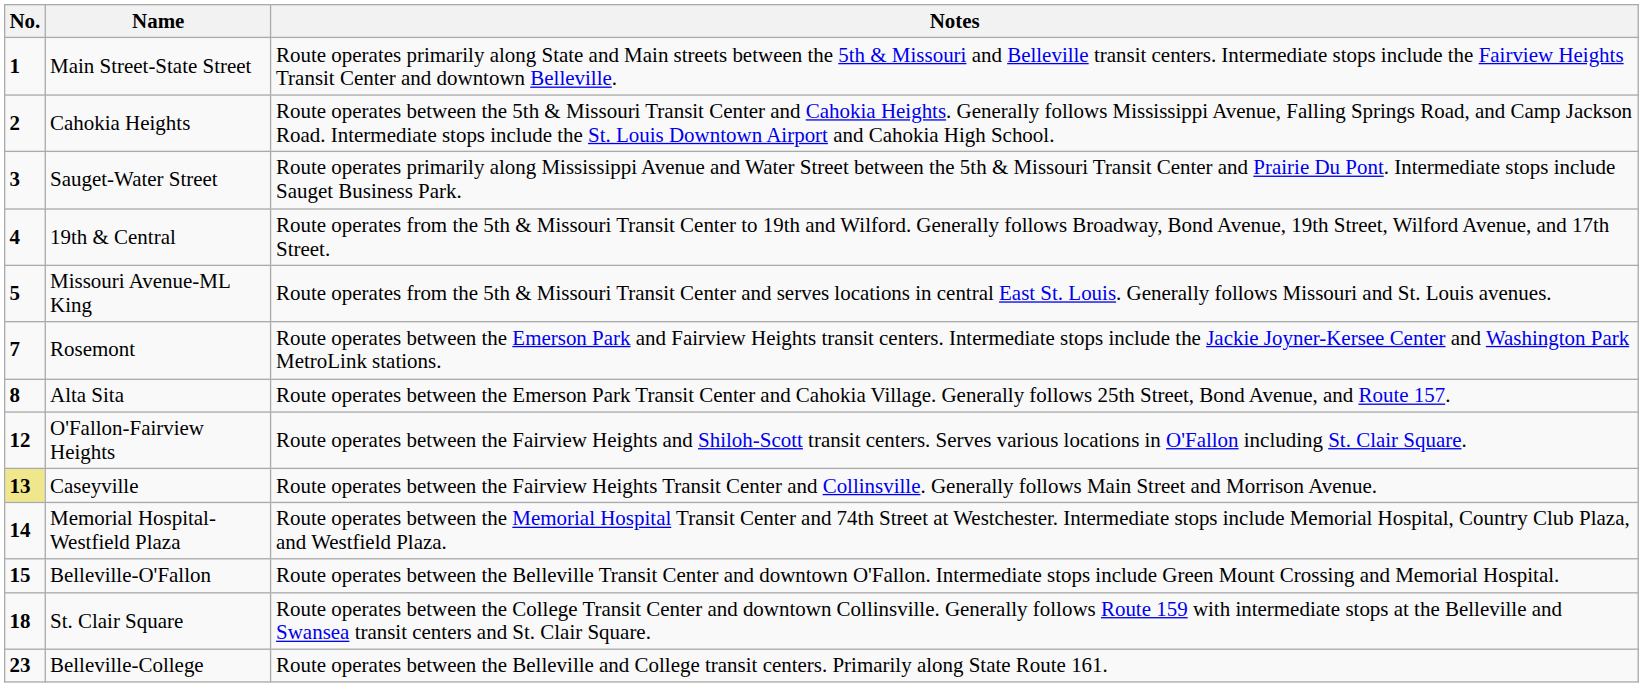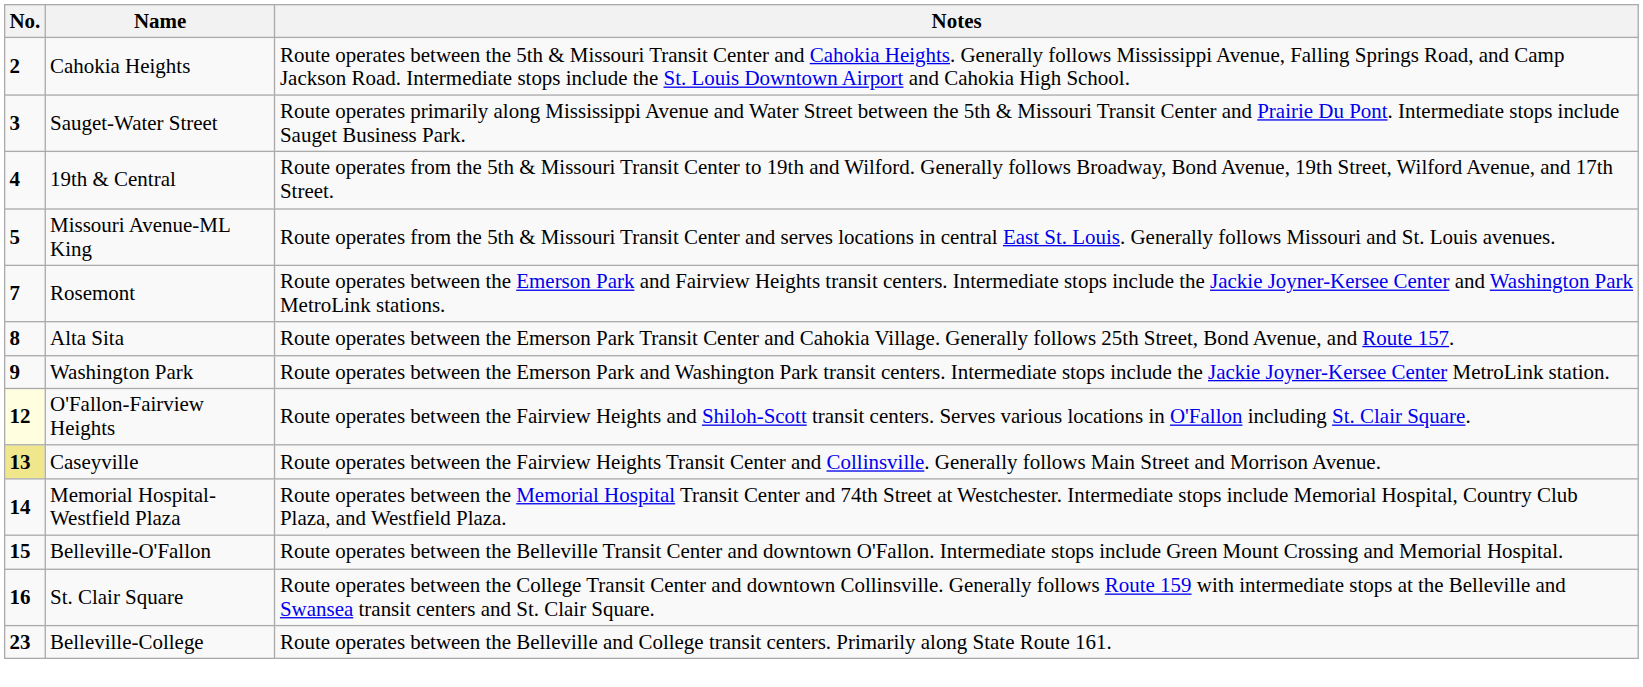 <table class="wikitable">
 <tr>
 <th>No.</th>
 <th>Name</th>
 <th>Notes</th>
-</tr>
-<tr>
-<td><strong>1</strong></td>
-<td>Main Street-State Street</td>
-<td>Route operates primarily along State and Main streets between the <a href='#'>5th & Missouri</a> and <a href='#'>Belleville</a> transit centers. Intermediate stops include the <a href='#'>Fairview Heights</a> Transit Center and downtown <a href='#'>Belleville</a>.</td>
 </tr>
 <tr>
 <td><strong>2</strong></td>
 <td>Cahokia Heights</td>
 <td>Route operates between the 5th & Missouri Transit Center and <a href='#'>Cahokia Heights</a>. Generally follows Mississippi Avenue, Falling Springs Road, and Camp Jackson Road. Intermediate stops include the <a href='#'>St. Louis Downtown Airport</a> and Cahokia High School.</td>
 </tr>
 <tr>
 <td><strong>3</strong></td>
 <td>Sauget-Water Street</td>
 <td>Route operates primarily along Mississippi Avenue and Water Street between the 5th & Missouri Transit Center and <a href='#'>Prairie Du Pont</a>. Intermediate stops include Sauget Business Park.</td>
 </tr>
 <tr>
 <td><strong>4</strong></td>
 <td>19th & Central</td>
 <td>Route operates from the 5th & Missouri Transit Center to 19th and Wilford. Generally follows Broadway, Bond Avenue, 19th Street, Wilford Avenue, and 17th Street.</td>
 </tr>
 <tr>
 <td><strong>5</strong></td>
 <td>Missouri Avenue-ML King</td>
 <td>Route operates from the 5th & Missouri Transit Center and serves locations in central <a href='#'>East St. Louis</a>. Generally follows Missouri and St. Louis avenues.</td>
 </tr>
 <tr>
 <td><strong>7</strong></td>
 <td>Rosemont</td>
 <td>Route operates between the <a href='#'>Emerson Park</a> and Fairview Heights transit centers. Intermediate stops include the <a href='#'>Jackie Joyner-Kersee Center</a> and <a href='#'>Washington Park</a> MetroLink stations.</td>
 </tr>
 <tr>
 <td><strong>8</strong></td>
 <td>Alta Sita</td>
 <td>Route operates between the Emerson Park Transit Center and Cahokia Village. Generally follows 25th Street, Bond Avenue, and <a href='#'>Route 157</a>.</td>
 </tr>
 <tr>
-<td><strong>12</strong></td>
+<td><strong>9</strong></td>
+<td>Washington Park</td>
+<td>Route operates between the Emerson Park and Washington Park transit centers. Intermediate stops include the <a href='#'>Jackie Joyner-Kersee Center</a> MetroLink station.</td>
+</tr>
+<tr>
+<td style="background: lightyellow;"><strong>12</strong></td>
 <td>O'Fallon-Fairview Heights</td>
 <td>Route operates between the Fairview Heights and <a href='#'>Shiloh-Scott</a> transit centers. Serves various locations in <a href='#'>O'Fallon</a> including <a href='#'>St. Clair Square</a>.</td>
 </tr>
 <tr>
 <td style="background: khaki;"><strong>13</strong></td>
 <td>Caseyville</td>
 <td>Route operates between the Fairview Heights Transit Center and <a href='#'>Collinsville</a>. Generally follows Main Street and Morrison Avenue.</td>
 </tr>
 <tr>
 <td><strong>14</strong></td>
 <td>Memorial Hospital-Westfield Plaza</td>
 <td>Route operates between the <a href='#'>Memorial Hospital</a> Transit Center and 74th Street at Westchester. Intermediate stops include Memorial Hospital, Country Club Plaza, and Westfield Plaza.</td>
 </tr>
 <tr>
 <td><strong>15</strong></td>
 <td>Belleville-O'Fallon</td>
 <td>Route operates between the Belleville Transit Center and downtown O'Fallon. Intermediate stops include Green Mount Crossing and Memorial Hospital.</td>
 </tr>
 <tr>
-<td><strong>18</strong></td>
+<td><strong>16</strong></td>
 <td>St. Clair Square</td>
 <td>Route operates between the College Transit Center and downtown Collinsville. Generally follows <a href='#'>Route 159</a> with intermediate stops at the Belleville and <a href='#'>Swansea</a> transit centers and St. Clair Square.</td>
 </tr>
 <tr>
 <td><strong>23</strong></td>
 <td>Belleville-College</td>
 <td>Route operates between the Belleville and College transit centers. Primarily along State Route 161.</td>
 </tr>
 </table>
